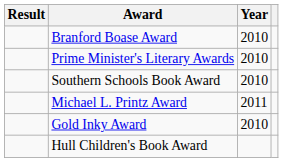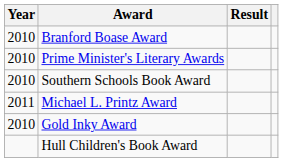 <table class="wikitable">
 <tr>
+<th>Year</th>
+<th>Award</th>
 <th>Result</th>
-<th>Award</th>
-<th>Year</th>
 <th></th>
 </tr>
 <tr>
+<td>2010</td>
+<td><a href='#'>Branford Boase Award</a></td>
 <td></td>
-<td><a href='#'>Branford Boase Award</a></td>
-<td>2010</td>
 <td></td>
 </tr>
 <tr>
+<td>2010</td>
+<td><a href='#'>Prime Minister's Literary Awards</a></td>
 <td></td>
-<td><a href='#'>Prime Minister's Literary Awards</a></td>
-<td>2010</td>
 <td></td>
 </tr>
 <tr>
+<td>2010</td>
+<td>Southern Schools Book Award</td>
 <td></td>
-<td>Southern Schools Book Award</td>
-<td>2010</td>
 <td></td>
 </tr>
 <tr>
+<td>2011</td>
+<td><a href='#'>Michael L. Printz Award</a></td>
 <td></td>
-<td><a href='#'>Michael L. Printz Award</a></td>
-<td>2011</td>
 <td></td>
 </tr>
 <tr>
+<td>2010</td>
+<td><a href='#'>Gold Inky Award</a></td>
 <td></td>
-<td><a href='#'>Gold Inky Award</a></td>
-<td>2010</td>
 <td><em></em></td>
 </tr>
 <tr>
 <td></td>
 <td>Hull Children's Book Award</td>
 <td></td>
 <td></td>
 </tr>
 </table>
